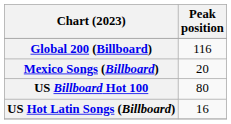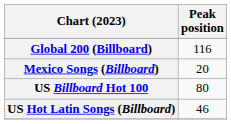 <table class="wikitable plainrowheaders sortable" style="text-align:center">
 <tr>
 <th>Chart (2023)</th>
 <th>Peak<br>position</th>
 </tr>
 <tr>
 </tr>
 <tr>
 <th scope="row"><a href='#'>Global 200</a> (<a href='#'>Billboard</a>)</th>
 <td>116</td>
 </tr>
 <tr>
 <th scope="row"><a href='#'>Mexico Songs</a> (<a href='#'><em>Billboard</em></a>)</th>
 <td>20</td>
 </tr>
 <tr>
 <th scope="row">US <a href='#'><em>Billboard</em> Hot 100</a></th>
 <td>80</td>
 </tr>
 <tr>
 <th scope="row">US <a href='#'>Hot Latin Songs</a> (<em>Billboard</em>)</th>
-<td>16</td>
+<td>46</td>
 </tr>
 <tr>
 </tr>
 </table>
